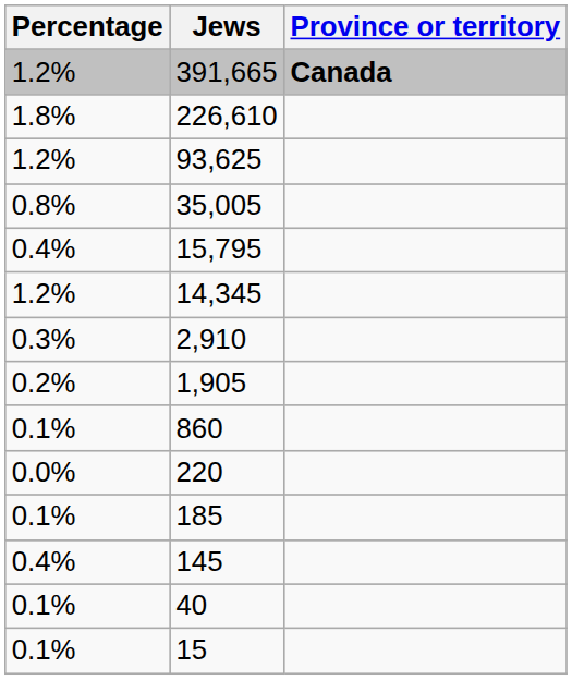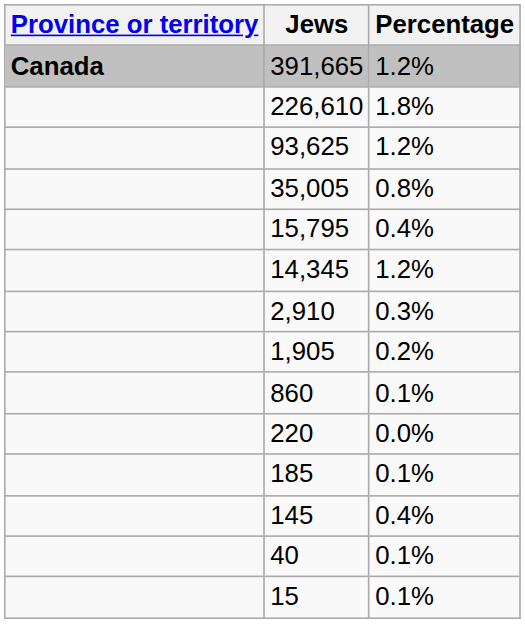 <table class="wikitable sortable">
 <tr>
+<th><a href='#'>Province or territory</a></th>
+<th>Jews</th>
 <th>Percentage</th>
-<th>Jews</th>
-<th><a href='#'>Province or territory</a></th>
 </tr>
 <tr>
+<td style="background:silver"><strong>Canada</strong></td>
+<td style="background:silver">391,665</td>
 <td style="background:silver">1.2%</td>
-<td style="background:silver">391,665</td>
-<td style="background:silver"><strong>Canada</strong></td>
 </tr>
 <tr>
+<td></td>
+<td>226,610</td>
 <td>1.8%</td>
-<td>226,610</td>
-<td></td>
 </tr>
 <tr>
+<td></td>
+<td>93,625</td>
 <td>1.2%</td>
-<td>93,625</td>
-<td></td>
 </tr>
 <tr>
+<td></td>
+<td>35,005</td>
 <td>0.8%</td>
-<td>35,005</td>
-<td></td>
 </tr>
 <tr>
+<td></td>
+<td>15,795</td>
 <td>0.4%</td>
-<td>15,795</td>
-<td></td>
 </tr>
 <tr>
+<td></td>
+<td>14,345</td>
 <td>1.2%</td>
-<td>14,345</td>
-<td></td>
 </tr>
 <tr>
+<td></td>
+<td>2,910</td>
 <td>0.3%</td>
-<td>2,910</td>
-<td></td>
 </tr>
 <tr>
+<td></td>
+<td>1,905</td>
 <td>0.2%</td>
-<td>1,905</td>
-<td></td>
 </tr>
 <tr>
+<td></td>
+<td>860</td>
 <td>0.1%</td>
-<td>860</td>
-<td></td>
 </tr>
 <tr>
+<td></td>
+<td>220</td>
 <td>0.0%</td>
-<td>220</td>
-<td></td>
 </tr>
 <tr>
+<td></td>
+<td>185</td>
 <td>0.1%</td>
-<td>185</td>
-<td></td>
 </tr>
 <tr>
+<td></td>
+<td>145</td>
 <td>0.4%</td>
-<td>145</td>
-<td></td>
 </tr>
 <tr>
+<td></td>
+<td>40</td>
 <td>0.1%</td>
-<td>40</td>
-<td></td>
 </tr>
 <tr>
+<td></td>
+<td>15</td>
 <td>0.1%</td>
-<td>15</td>
-<td></td>
 </tr>
 </table>
